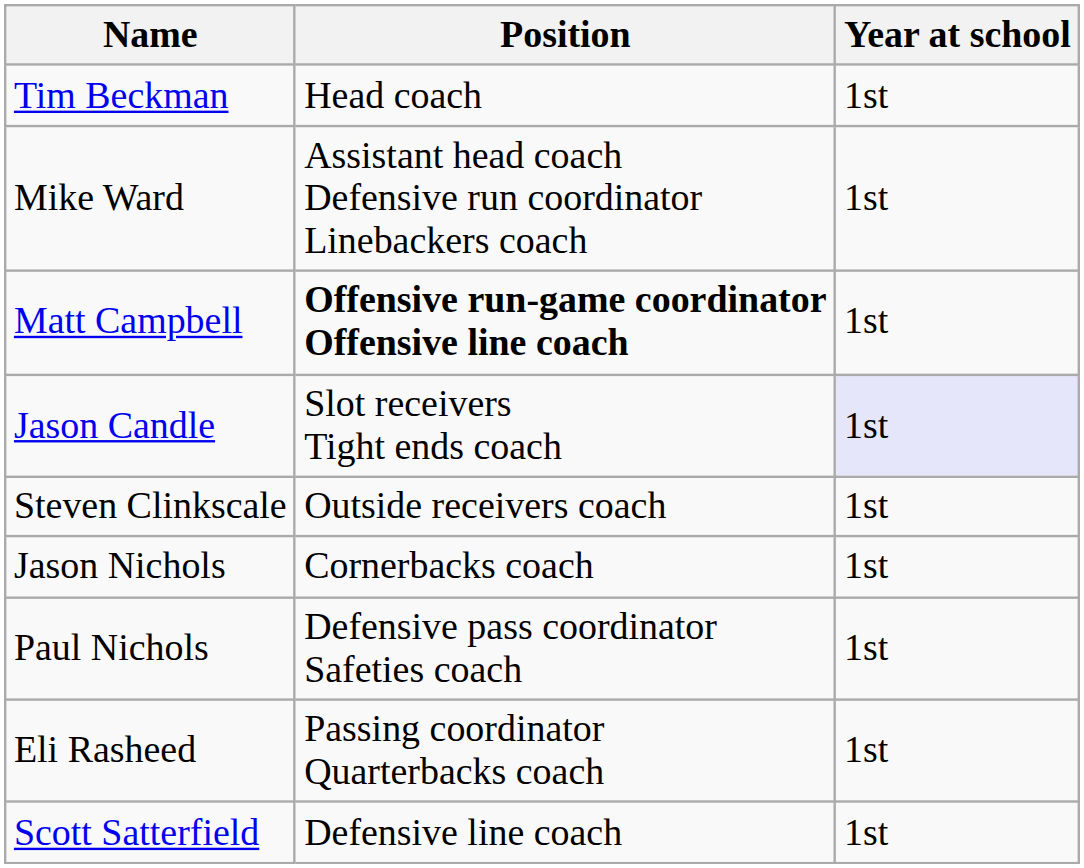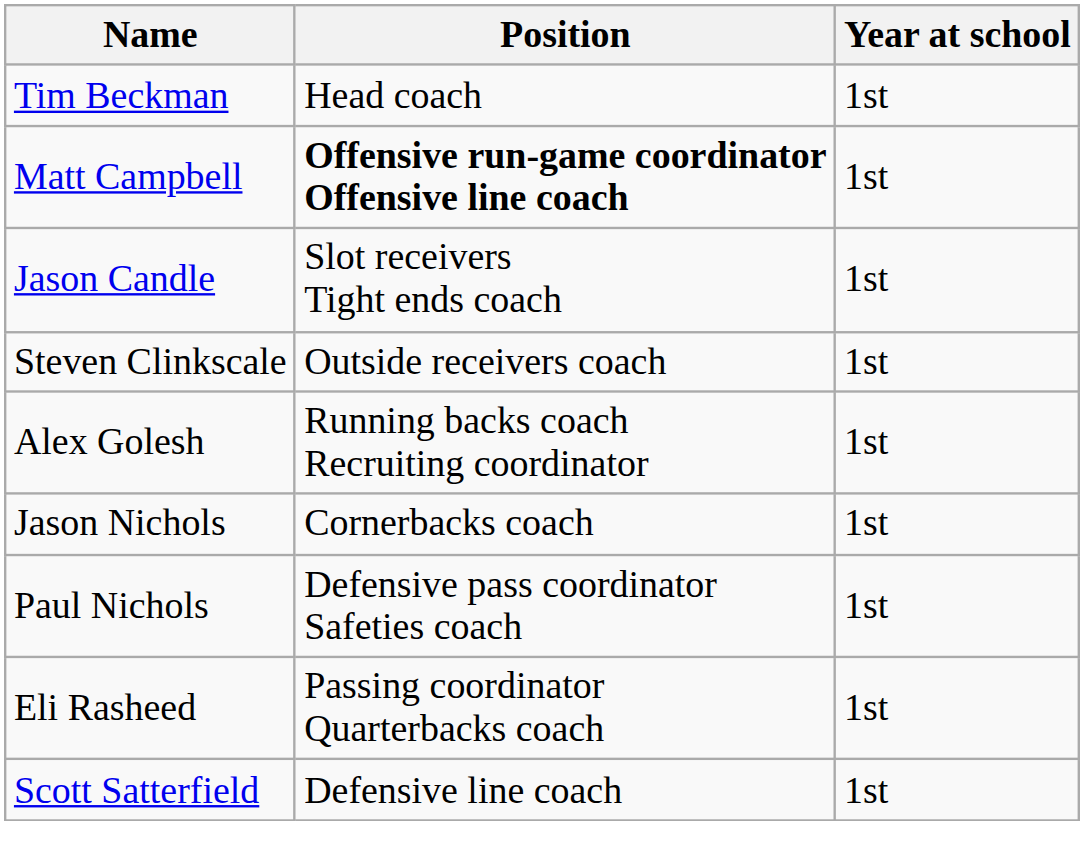 <table class="wikitable">
 <tr>
 <th>Name</th>
 <th>Position</th>
 <th>Year at school</th>
 </tr>
 <tr>
 <td><a href='#'>Tim Beckman</a></td>
 <td>Head coach</td>
 <td>1st</td>
 </tr>
 <tr>
-<td>Mike Ward</td>
-<td>Assistant head coach<br>Defensive run coordinator<br>Linebackers coach</td>
-<td>1st</td>
-</tr>
-<tr>
 <td><a href='#'>Matt Campbell</a></td>
 <td><strong>Offensive run-game coordinator<br>Offensive line coach</strong></td>
 <td>1st</td>
 </tr>
 <tr>
 <td><a href='#'>Jason Candle</a></td>
 <td>Slot receivers<br>Tight ends coach</td>
-<td style="background: lavender;">1st</td>
+<td>1st</td>
 </tr>
 <tr>
 <td>Steven Clinkscale</td>
 <td>Outside receivers coach</td>
+<td>1st</td>
+</tr>
+<tr>
+<td>Alex Golesh</td>
+<td>Running backs coach<br>Recruiting coordinator</td>
 <td>1st</td>
 </tr>
 <tr>
 <td>Jason Nichols</td>
 <td>Cornerbacks coach</td>
 <td>1st</td>
 </tr>
 <tr>
 <td>Paul Nichols</td>
 <td>Defensive pass coordinator<br>Safeties coach</td>
 <td>1st</td>
 </tr>
 <tr>
 <td>Eli Rasheed</td>
 <td>Passing coordinator<br>Quarterbacks coach</td>
 <td>1st</td>
 </tr>
 <tr>
 <td><a href='#'>Scott Satterfield</a></td>
 <td>Defensive line coach</td>
 <td>1st</td>
 </tr>
 </table>
